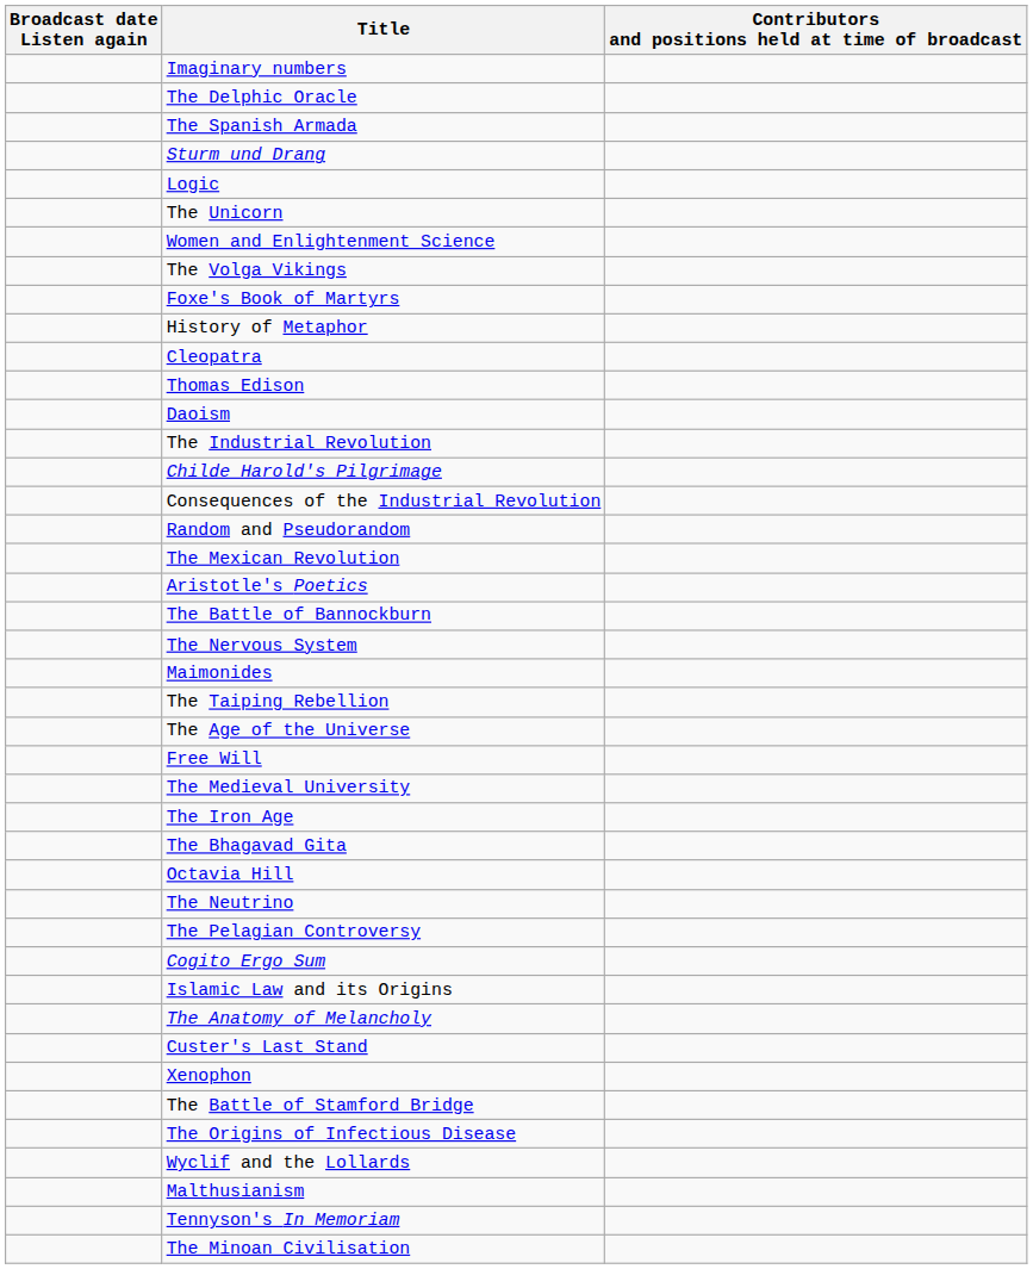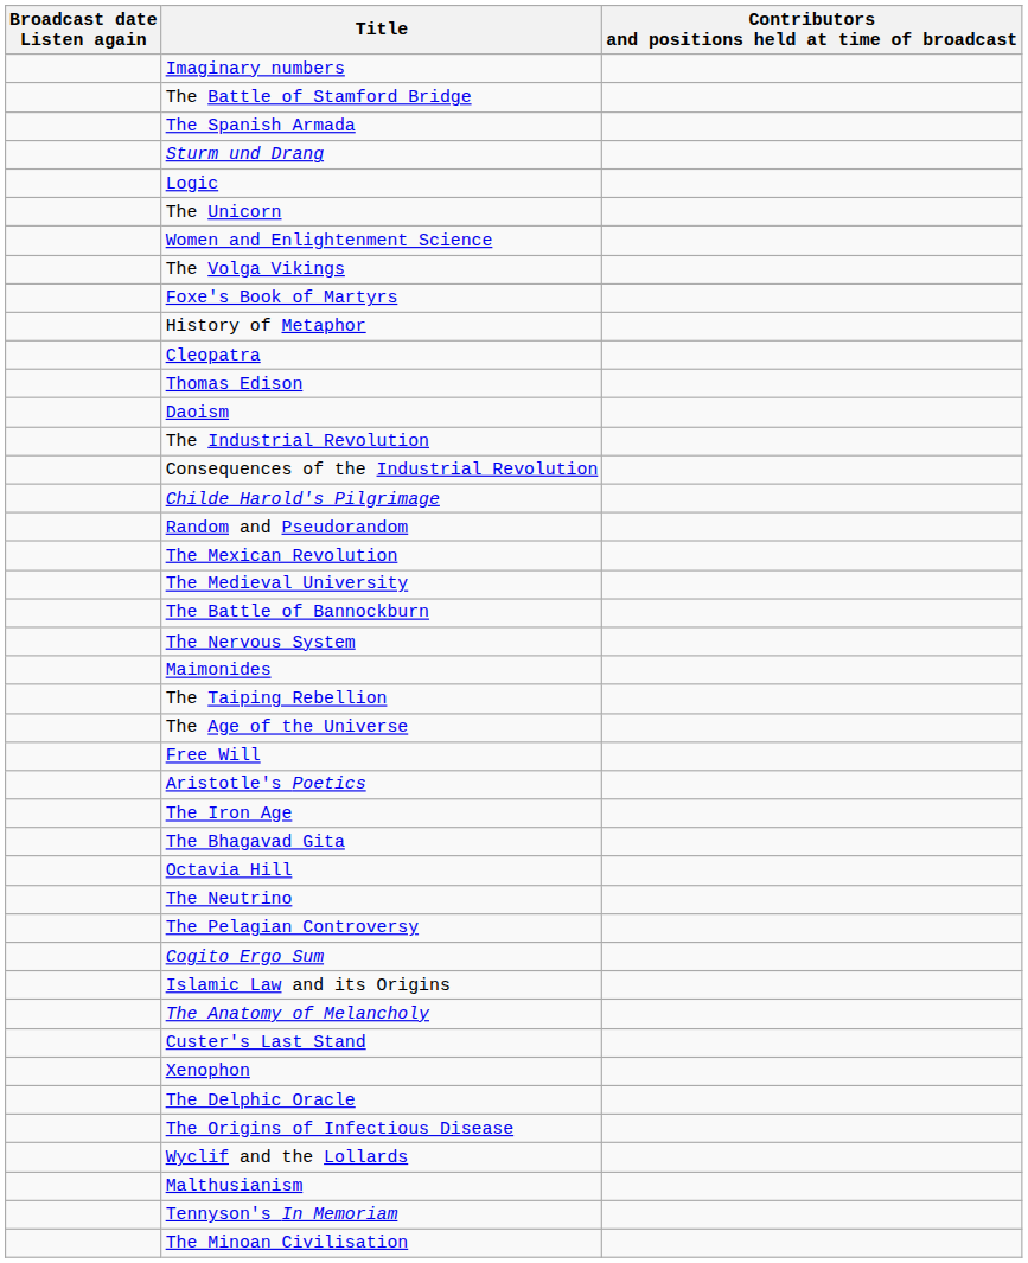 <table class="wikitable">
 <tr>
 <th>Broadcast date <br> Listen again</th>
 <th>Title</th>
 <th>Contributors <br> and positions held at time of broadcast</th>
 </tr>
 <tr>
 <td></td>
 <td><a href='#'>Imaginary numbers</a></td>
 <td></td>
 </tr>
 <tr>
 <td></td>
-<td><a href='#'>The Delphic Oracle</a></td>
+<td>The <a href='#'>Battle of Stamford Bridge</a></td>
 <td></td>
 </tr>
 <tr>
 <td></td>
 <td><a href='#'>The Spanish Armada</a></td>
 <td></td>
 </tr>
 <tr>
 <td></td>
 <td><em><a href='#'>Sturm und Drang</a></em></td>
 <td></td>
 </tr>
 <tr>
 <td></td>
 <td><a href='#'>Logic</a></td>
 <td></td>
 </tr>
 <tr>
 <td></td>
 <td>The <a href='#'>Unicorn</a></td>
 <td></td>
 </tr>
 <tr>
 <td></td>
 <td><a href='#'>Women and Enlightenment Science</a></td>
 <td></td>
 </tr>
 <tr>
 <td></td>
 <td>The <a href='#'>Volga Vikings</a></td>
 <td></td>
 </tr>
 <tr>
 <td></td>
 <td><a href='#'>Foxe's Book of Martyrs</a></td>
 <td></td>
 </tr>
 <tr>
 <td></td>
 <td>History of <a href='#'>Metaphor</a></td>
 <td></td>
 </tr>
 <tr>
 <td></td>
 <td><a href='#'>Cleopatra</a></td>
 <td></td>
 </tr>
 <tr>
 <td></td>
 <td><a href='#'>Thomas Edison</a></td>
 <td></td>
 </tr>
 <tr>
 <td></td>
 <td><a href='#'>Daoism</a></td>
 <td></td>
 </tr>
 <tr>
 <td></td>
 <td>The <a href='#'>Industrial Revolution</a></td>
 <td></td>
 </tr>
 <tr>
 <td></td>
-<td><em><a href='#'>Childe Harold's Pilgrimage</a></em></td>
+<td>Consequences of the <a href='#'>Industrial Revolution</a></td>
 <td></td>
 </tr>
 <tr>
 <td></td>
-<td>Consequences of the <a href='#'>Industrial Revolution</a></td>
+<td><em><a href='#'>Childe Harold's Pilgrimage</a></em></td>
 <td></td>
 </tr>
 <tr>
 <td></td>
 <td><a href='#'>Random</a> and <a href='#'>Pseudorandom</a></td>
 <td></td>
 </tr>
 <tr>
 <td></td>
 <td><a href='#'>The Mexican Revolution</a></td>
 <td></td>
 </tr>
 <tr>
 <td></td>
-<td><a href='#'>Aristotle's <em>Poetics</em></a></td>
+<td><a href='#'>The Medieval University</a></td>
 <td></td>
 </tr>
 <tr>
 <td></td>
 <td><a href='#'>The Battle of Bannockburn</a></td>
 <td></td>
 </tr>
 <tr>
 <td></td>
 <td><a href='#'>The Nervous System</a></td>
 <td></td>
 </tr>
 <tr>
 <td></td>
 <td><a href='#'>Maimonides</a></td>
 <td></td>
 </tr>
 <tr>
 <td></td>
 <td>The <a href='#'>Taiping Rebellion</a></td>
 <td></td>
 </tr>
 <tr>
 <td></td>
 <td>The <a href='#'>Age of the Universe</a></td>
 <td></td>
 </tr>
 <tr>
 <td></td>
 <td><a href='#'>Free Will</a></td>
 <td></td>
 </tr>
 <tr>
 <td></td>
-<td><a href='#'>The Medieval University</a></td>
+<td><a href='#'>Aristotle's <em>Poetics</em></a></td>
 <td></td>
 </tr>
 <tr>
 <td></td>
 <td><a href='#'>The Iron Age</a></td>
 <td></td>
 </tr>
 <tr>
 <td></td>
 <td><a href='#'>The Bhagavad Gita</a></td>
 <td></td>
 </tr>
 <tr>
 <td></td>
 <td><a href='#'>Octavia Hill</a></td>
 <td></td>
 </tr>
 <tr>
 <td></td>
 <td><a href='#'>The Neutrino</a></td>
 <td></td>
 </tr>
 <tr>
 <td></td>
 <td><a href='#'>The Pelagian Controversy</a></td>
 <td></td>
 </tr>
 <tr>
 <td></td>
 <td><em><a href='#'>Cogito Ergo Sum</a></em></td>
 <td></td>
 </tr>
 <tr>
 <td></td>
 <td><a href='#'>Islamic Law</a> and its Origins</td>
 <td></td>
 </tr>
 <tr>
 <td></td>
 <td><a href='#'><em>The Anatomy of Melancholy</em></a></td>
 <td></td>
 </tr>
 <tr>
 <td></td>
 <td><a href='#'>Custer's Last Stand</a></td>
 <td></td>
 </tr>
 <tr>
 <td></td>
 <td><a href='#'>Xenophon</a></td>
 <td></td>
 </tr>
 <tr>
 <td></td>
-<td>The <a href='#'>Battle of Stamford Bridge</a></td>
+<td><a href='#'>The Delphic Oracle</a></td>
 <td></td>
 </tr>
 <tr>
 <td></td>
 <td><a href='#'>The Origins of Infectious Disease</a></td>
 <td></td>
 </tr>
 <tr>
 <td></td>
 <td><a href='#'>Wyclif</a> and the <a href='#'>Lollards</a></td>
 <td></td>
 </tr>
 <tr>
 <td></td>
 <td><a href='#'>Malthusianism</a></td>
 <td></td>
 </tr>
 <tr>
 <td></td>
 <td><a href='#'>Tennyson's <em>In Memoriam</em></a></td>
 <td></td>
 </tr>
 <tr>
 <td></td>
 <td><a href='#'>The Minoan Civilisation</a></td>
 <td></td>
 </tr>
 </table>
